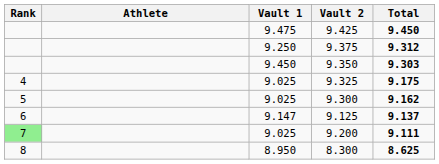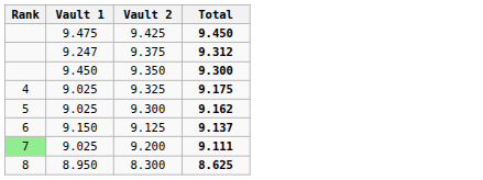 <table class=wikitable style="text-align:center">
 <tr>
 <th width=40>Rank</th>
-<th width=250>Athlete</th>
 <th width=70>Vault 1</th>
 <th width=70>Vault 2</th>
 <th width=70>Total</th>
 </tr>
 <tr>
 <td></td>
-<td align=left></td>
 <td>9.475</td>
 <td>9.425</td>
 <td><strong>9.450</strong></td>
 </tr>
 <tr>
 <td></td>
-<td align=left></td>
-<td>9.250</td>
+<td>9.247</td>
 <td>9.375</td>
 <td><strong>9.312</strong></td>
 </tr>
 <tr>
 <td></td>
-<td align=left></td>
 <td>9.450</td>
 <td>9.350</td>
-<td><strong>9.303</strong></td>
+<td><strong>9.300</strong></td>
 </tr>
 <tr>
 <td>4</td>
-<td align=left></td>
 <td>9.025</td>
 <td>9.325</td>
 <td><strong>9.175</strong></td>
 </tr>
 <tr>
 <td>5</td>
-<td align=left></td>
 <td>9.025</td>
 <td>9.300</td>
 <td><strong>9.162</strong></td>
 </tr>
 <tr>
 <td>6</td>
-<td align=left></td>
-<td>9.147</td>
+<td>9.150</td>
 <td>9.125</td>
 <td><strong>9.137</strong></td>
 </tr>
 <tr>
 <td style="background: lightgreen;">7</td>
-<td align=left></td>
 <td>9.025</td>
 <td>9.200</td>
 <td><strong>9.111</strong></td>
 </tr>
 <tr>
 <td>8</td>
-<td align=left></td>
 <td>8.950</td>
 <td>8.300</td>
 <td><strong>8.625</strong></td>
 </tr>
 </table>
